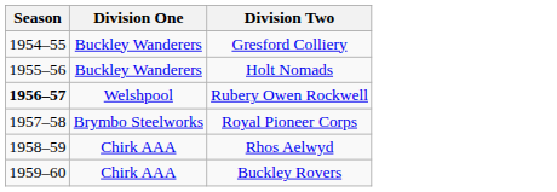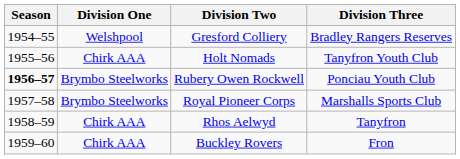 <table class="wikitable" style="text-align: center">
 <tr>
 <th>Season</th>
 <th>Division One</th>
 <th>Division Two</th>
+<th>Division Three</th>
 </tr>
 <tr>
 <td>1954–55</td>
-<td><a href='#'>Buckley Wanderers</a></td>
+<td><a href='#'>Welshpool</a></td>
 <td><a href='#'>Gresford Colliery</a></td>
+<td><a href='#'>Bradley Rangers Reserves</a></td>
 </tr>
 <tr>
 <td>1955–56</td>
-<td><a href='#'>Buckley Wanderers</a></td>
+<td><a href='#'>Chirk AAA</a></td>
 <td><a href='#'>Holt Nomads</a></td>
+<td><a href='#'>Tanyfron Youth Club</a></td>
 </tr>
 <tr>
 <td><strong>1956–57</strong></td>
-<td><a href='#'>Welshpool</a></td>
+<td><a href='#'>Brymbo Steelworks</a></td>
 <td><a href='#'>Rubery Owen Rockwell</a></td>
+<td><a href='#'>Ponciau Youth Club</a></td>
 </tr>
 <tr>
 <td>1957–58</td>
 <td><a href='#'>Brymbo Steelworks</a></td>
 <td><a href='#'>Royal Pioneer Corps</a></td>
+<td><a href='#'>Marshalls Sports Club</a></td>
 </tr>
 <tr>
 <td>1958–59</td>
 <td><a href='#'>Chirk AAA</a></td>
 <td><a href='#'>Rhos Aelwyd</a></td>
+<td><a href='#'>Tanyfron</a></td>
 </tr>
 <tr>
 <td>1959–60</td>
 <td><a href='#'>Chirk AAA</a></td>
 <td><a href='#'>Buckley Rovers</a></td>
+<td><a href='#'>Fron</a></td>
 </tr>
 </table>
